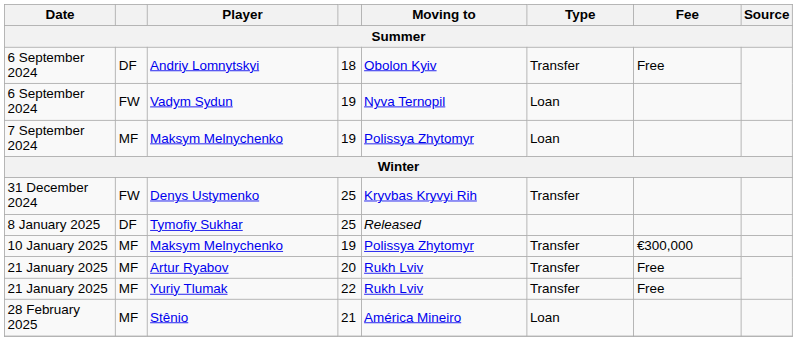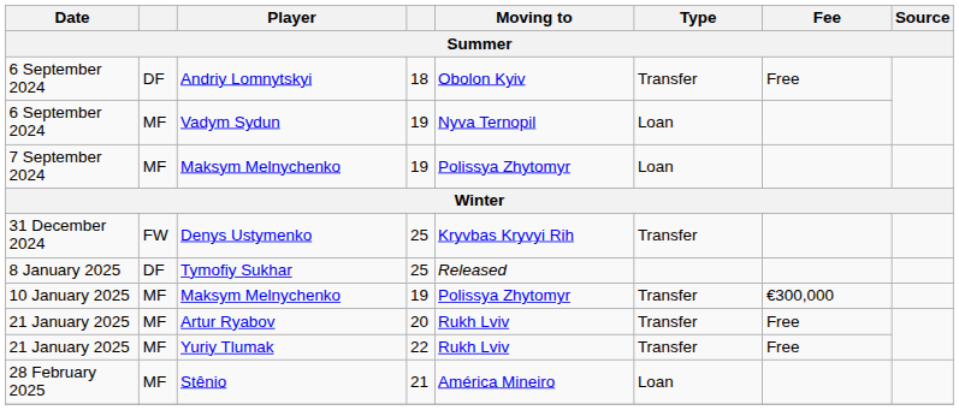 <table class="wikitable sortable">
 <tr>
 <th style="width:125px;">Date</th>
 <th style="width:30px;"></th>
 <th style="width:220px;">Player</th>
 <th style="width:20px;"></th>
 <th style="width:190px;">Moving to</th>
 <th style="width:120px;" class="unsortable">Type</th>
 <th style="width:120px;" class="unsortable">Fee</th>
 <th style="width:20px;">Source</th>
 </tr>
 <tr>
 <th colspan=8>Summer</th>
 </tr>
 <tr>
 <td>6 September 2024</td>
 <td>DF</td>
 <td> <a href='#'>Andriy Lomnytskyi</a></td>
 <td>18</td>
 <td> <a href='#'>Obolon Kyiv</a></td>
 <td>Transfer</td>
 <td>Free</td>
 <td rowspan="2"></td>
 </tr>
 <tr>
 <td>6 September 2024</td>
-<td>FW</td>
+<td>MF</td>
 <td> <a href='#'>Vadym Sydun</a></td>
 <td>19</td>
 <td> <a href='#'>Nyva Ternopil</a></td>
 <td>Loan</td>
 <td></td>
 </tr>
 <tr>
 <td>7 September 2024</td>
 <td>MF</td>
 <td> <a href='#'>Maksym Melnychenko</a></td>
 <td>19</td>
 <td> <a href='#'>Polissya Zhytomyr</a></td>
 <td>Loan</td>
 <td></td>
 <td></td>
 </tr>
 <tr>
 <th colspan=8>Winter</th>
 </tr>
 <tr>
 <td>31 December 2024</td>
 <td>FW</td>
 <td> <a href='#'>Denys Ustymenko</a></td>
 <td>25</td>
 <td> <a href='#'>Kryvbas Kryvyi Rih</a></td>
 <td>Transfer</td>
 <td></td>
 <td></td>
 </tr>
 <tr>
 <td>8 January 2025</td>
 <td>DF</td>
 <td> <a href='#'>Tymofiy Sukhar</a></td>
 <td>25</td>
 <td><em>Released</em></td>
 <td></td>
 <td></td>
 <td></td>
 </tr>
 <tr>
 <td>10 January 2025</td>
 <td>MF</td>
 <td> <a href='#'>Maksym Melnychenko</a></td>
 <td>19</td>
 <td> <a href='#'>Polissya Zhytomyr</a></td>
 <td>Transfer</td>
 <td>€300,000</td>
 <td></td>
 </tr>
 <tr>
 <td>21 January 2025</td>
 <td>MF</td>
 <td> <a href='#'>Artur Ryabov</a></td>
 <td>20</td>
 <td> <a href='#'>Rukh Lviv</a></td>
 <td>Transfer</td>
 <td>Free</td>
 <td rowspan=2></td>
 </tr>
 <tr>
 <td>21 January 2025</td>
 <td>MF</td>
 <td> <a href='#'>Yuriy Tlumak</a></td>
 <td>22</td>
 <td> <a href='#'>Rukh Lviv</a></td>
 <td>Transfer</td>
 <td>Free</td>
 </tr>
 <tr>
 <td>28 February 2025</td>
 <td>MF</td>
 <td> <a href='#'>Stênio</a></td>
 <td>21</td>
 <td> <a href='#'>América Mineiro</a></td>
 <td>Loan</td>
 <td></td>
 <td></td>
 </tr>
 <tr>
 </tr>
 </table>
